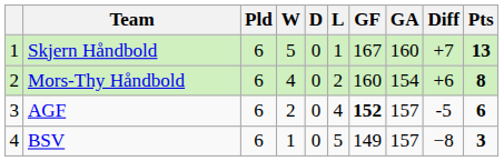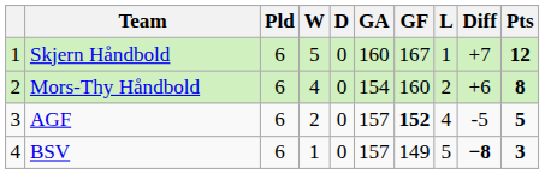 <table class="wikitable sortable" style="text-align:center">
 <tr>
 <th></th>
 <th width="175">Team</th>
 <th>Pld</th>
 <th>W</th>
 <th>D</th>
+<th>GA</th>
+<th>GF</th>
 <th>L</th>
-<th>GF</th>
-<th>GA</th>
 <th>Diff</th>
 <th>Pts</th>
 </tr>
 <tr style="background: #D0F0C0;">
 <td>1</td>
 <td align=left><a href='#'>Skjern Håndbold</a></td>
 <td>6</td>
 <td>5</td>
 <td>0</td>
+<td>160</td>
+<td>167</td>
 <td>1</td>
-<td>167</td>
-<td>160</td>
 <td>+7</td>
-<td><strong>13</strong></td>
+<td><strong>12</strong></td>
 </tr>
 <tr style="background: #D0F0C0;">
 <td>2</td>
 <td align=left><a href='#'>Mors-Thy Håndbold</a></td>
 <td>6</td>
 <td>4</td>
 <td>0</td>
+<td>154</td>
+<td>160</td>
 <td>2</td>
-<td>160</td>
-<td>154</td>
 <td>+6</td>
 <td><strong>8</strong></td>
 </tr>
 <tr>
 <td>3</td>
 <td align=left><a href='#'>AGF</a></td>
 <td>6</td>
 <td>2</td>
 <td>0</td>
+<td>157</td>
+<td><strong>152</strong></td>
 <td>4</td>
-<td><strong>152</strong></td>
-<td>157</td>
 <td>-5</td>
-<td><strong>6</strong></td>
+<td><strong>5</strong></td>
 </tr>
 <tr>
 <td>4</td>
 <td align=left><a href='#'>BSV</a></td>
 <td>6</td>
 <td>1</td>
 <td>0</td>
+<td>157</td>
+<td>149</td>
 <td>5</td>
-<td>149</td>
-<td>157</td>
-<td>−8</td>
+<td><strong>−8</strong></td>
 <td><strong>3</strong></td>
 </tr>
 </table>
